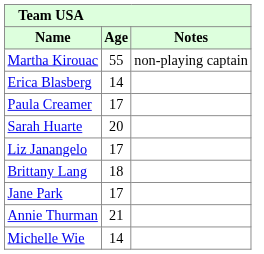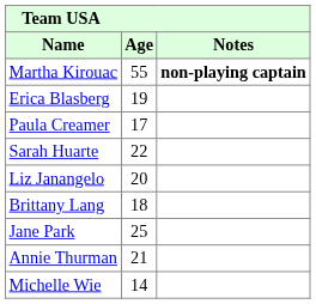 <table border="1" cellpadding="3" style="border-collapse: collapse;">
 <tr style="background:#ddffdd;">
 <td colspan="6">   <strong>Team USA</strong></td>
 </tr>
 <tr style="background:#ddffdd;">
 <th>Name</th>
 <th>Age</th>
 <th>Notes</th>
 </tr>
 <tr>
 <td><a href='#'>Martha Kirouac</a></td>
 <td align=center>55</td>
-<td>non-playing captain</td>
+<td><strong>non-playing captain</strong></td>
 </tr>
 <tr>
 <td><a href='#'>Erica Blasberg</a></td>
-<td align=center>14</td>
+<td align=center>19</td>
 <td></td>
 </tr>
 <tr>
 <td><a href='#'>Paula Creamer</a></td>
 <td align=center>17</td>
 <td></td>
 </tr>
 <tr>
 <td><a href='#'>Sarah Huarte</a></td>
-<td align=center>20</td>
+<td align=center>22</td>
 <td></td>
 </tr>
 <tr>
 <td><a href='#'>Liz Janangelo</a></td>
-<td align=center>17</td>
+<td align=center>20</td>
 <td></td>
 </tr>
 <tr>
 <td><a href='#'>Brittany Lang</a></td>
 <td align=center>18</td>
 <td></td>
 </tr>
 <tr>
 <td><a href='#'>Jane Park</a></td>
-<td align=center>17</td>
+<td align=center>25</td>
 <td></td>
 </tr>
 <tr>
 <td><a href='#'>Annie Thurman</a></td>
 <td align=center>21</td>
 <td></td>
 </tr>
 <tr>
 <td><a href='#'>Michelle Wie</a></td>
 <td align=center>14</td>
 <td></td>
 </tr>
 </table>
